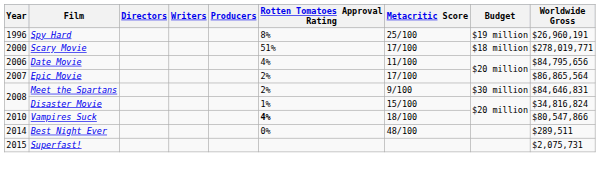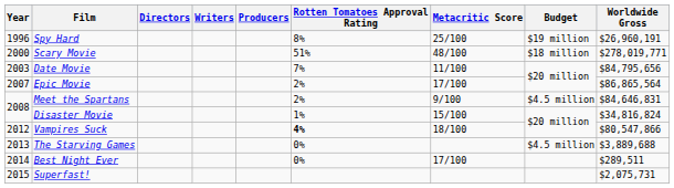 <table class="wikitable">
 <tr style="background:#b0c4de; text-align:center;"rated>
 <th>Year</th>
 <th>Film</th>
 <th><a href='#'>Directors</a></th>
 <th><a href='#'>Writers</a></th>
 <th><a href='#'>Producers</a></th>
 <th><a href='#'>Rotten Tomatoes</a> Approval<br>Rating</th>
 <th><a href='#'>Metacritic</a> Score</th>
 <th>Budget</th>
 <th>Worldwide<br>Gross</th>
 </tr>
 <tr>
 <td>1996</td>
 <td><em><a href='#'>Spy Hard</a></em></td>
 <td></td>
 <td></td>
 <td></td>
 <td>8%</td>
 <td>25/100</td>
 <td>$19 million</td>
 <td>$26,960,191</td>
 </tr>
 <tr>
 <td>2000</td>
 <td><em><a href='#'>Scary Movie</a></em></td>
 <td></td>
 <td></td>
 <td></td>
 <td>51%</td>
-<td>17/100</td>
+<td>48/100</td>
 <td>$18 million</td>
 <td>$278,019,771</td>
 </tr>
 <tr>
-<td>2006</td>
+<td>2003</td>
 <td><em><a href='#'>Date Movie</a></em></td>
 <td> </td>
 <td></td>
 <td> </td>
-<td>4%</td>
+<td>7%</td>
 <td>11/100</td>
 <td rowspan=2>$20 million</td>
 <td>$84,795,656</td>
 </tr>
 <tr>
 <td>2007</td>
 <td><em><a href='#'>Epic Movie</a></em></td>
 <td></td>
 <td></td>
 <td></td>
 <td>2%</td>
 <td>17/100</td>
 <td>$86,865,564</td>
 </tr>
 <tr>
 <td rowspan=2>2008</td>
 <td><em><a href='#'>Meet the Spartans</a></em></td>
 <td></td>
 <td></td>
 <td></td>
 <td>2%</td>
 <td>9/100</td>
-<td>$30 million</td>
+<td>$4.5 million</td>
 <td>$84,646,831</td>
 </tr>
 <tr>
 <td><em><a href='#'>Disaster Movie</a></em></td>
 <td></td>
 <td></td>
 <td></td>
 <td>1%</td>
 <td>15/100</td>
 <td rowspan=2>$20 million</td>
 <td>$34,816,824</td>
 </tr>
 <tr>
-<td>2010</td>
+<td>2012</td>
 <td><em><a href='#'>Vampires Suck</a></em></td>
 <td></td>
 <td></td>
 <td></td>
 <td><strong>4%</strong></td>
 <td>18/100</td>
 <td>$80,547,866</td>
 </tr>
 <tr>
+<td>2013</td>
+<td><em><a href='#'>The Starving Games</a></em></td>
+<td></td>
+<td></td>
+<td></td>
+<td>0%</td>
+<td></td>
+<td>$4.5 million</td>
+<td>$3,889,688</td>
+</tr>
+<tr>
 <td>2014</td>
 <td><em><a href='#'>Best Night Ever</a></em></td>
 <td></td>
 <td></td>
 <td></td>
 <td>0%</td>
-<td>48/100</td>
+<td>17/100</td>
 <td></td>
 <td>$289,511</td>
 </tr>
 <tr>
 <td>2015</td>
 <td><em><a href='#'>Superfast!</a></em></td>
 <td></td>
 <td></td>
 <td></td>
 <td></td>
 <td></td>
 <td></td>
 <td>$2,075,731</td>
 </tr>
 </table>
